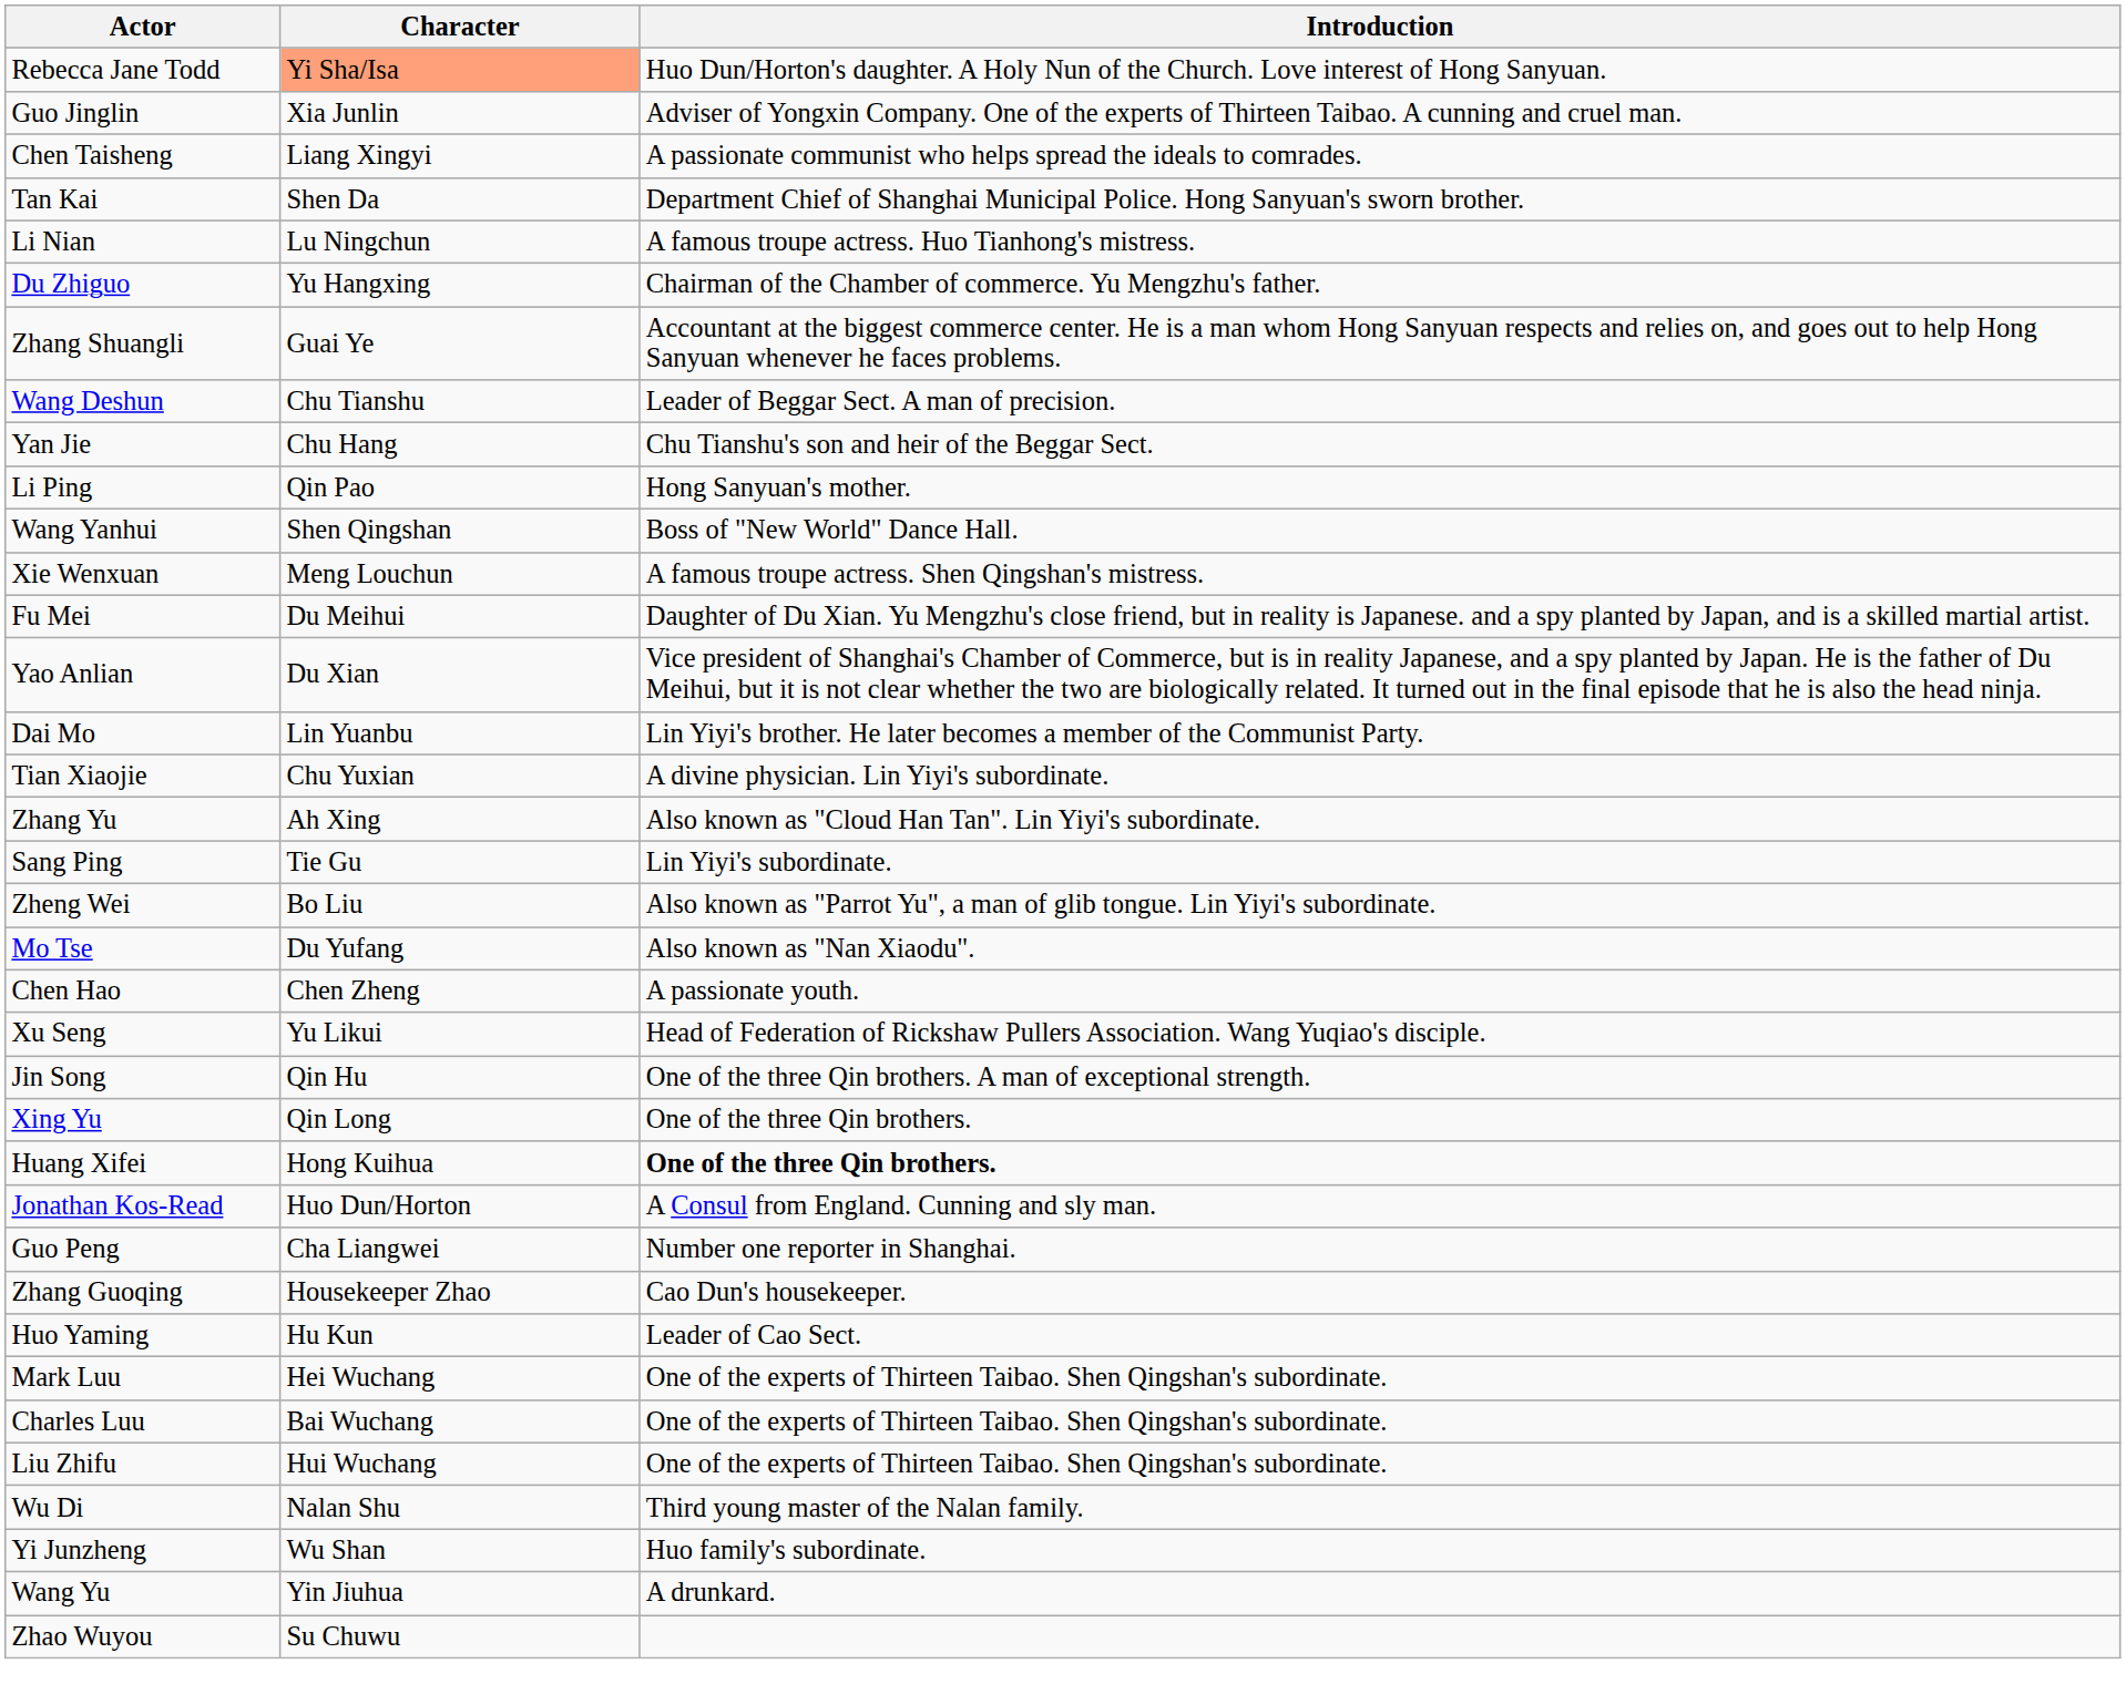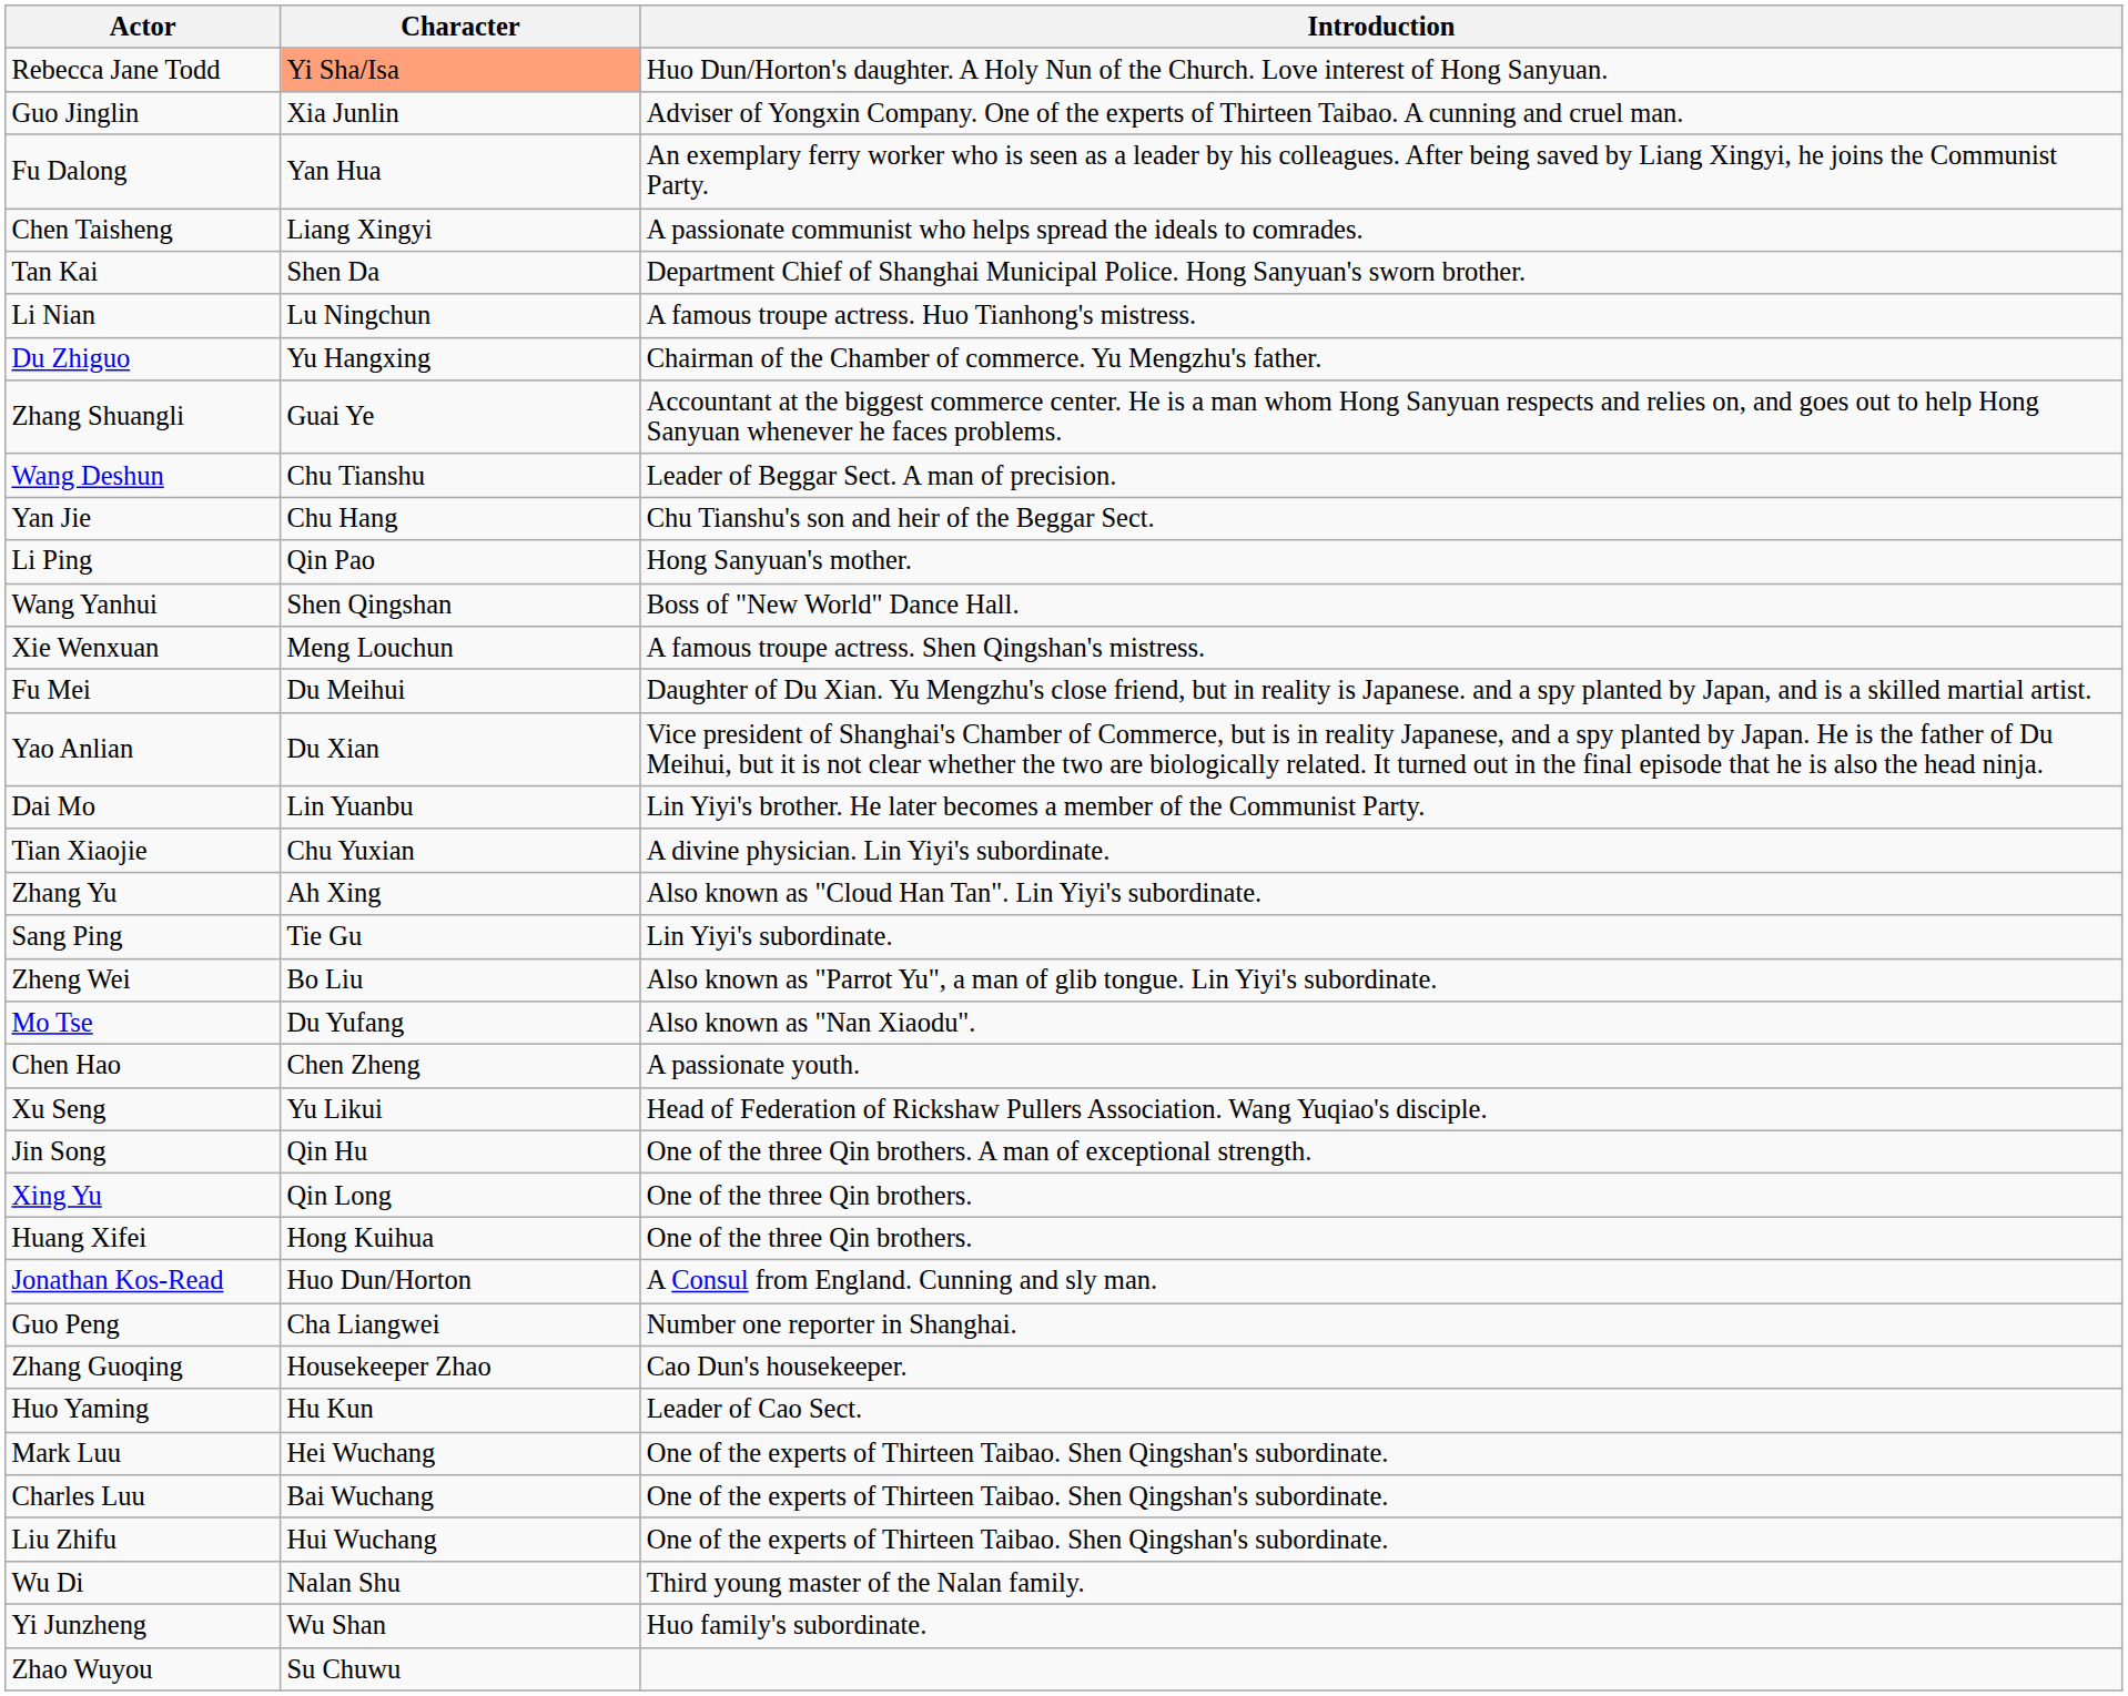 <table class="wikitable">
 <tr>
 <th style="width:13%">Actor</th>
 <th style="width:17%">Character</th>
 <th>Introduction</th>
 </tr>
 <tr>
 <td>Rebecca Jane Todd</td>
 <td style="background: lightsalmon;">Yi Sha/Isa</td>
 <td>Huo Dun/Horton's daughter.  A Holy Nun of the Church.  Love interest of Hong Sanyuan.</td>
 </tr>
 <tr>
 <td>Guo Jinglin</td>
 <td>Xia Junlin</td>
 <td>Adviser of Yongxin Company. One of the experts of Thirteen Taibao. A cunning and cruel man.</td>
+</tr>
+<tr>
+<td>Fu Dalong</td>
+<td>Yan Hua</td>
+<td>An exemplary ferry worker who is seen as a leader by his colleagues. After being saved by Liang Xingyi, he joins the Communist Party.</td>
 </tr>
 <tr>
 <td>Chen Taisheng</td>
 <td>Liang Xingyi</td>
 <td>A passionate communist who helps spread the ideals to comrades.</td>
 </tr>
 <tr>
 <td>Tan Kai</td>
 <td>Shen Da</td>
 <td>Department Chief of Shanghai Municipal Police. Hong Sanyuan's sworn brother.</td>
 </tr>
 <tr>
 <td>Li Nian</td>
 <td>Lu Ningchun</td>
 <td>A famous troupe actress. Huo Tianhong's mistress.</td>
 </tr>
 <tr>
 <td><a href='#'>Du Zhiguo</a></td>
 <td>Yu Hangxing</td>
 <td>Chairman of the Chamber of commerce. Yu Mengzhu's father.</td>
 </tr>
 <tr>
 <td>Zhang Shuangli</td>
 <td>Guai Ye</td>
 <td>Accountant at the biggest commerce center. He is a man whom Hong Sanyuan respects and relies on, and goes out to help Hong Sanyuan whenever he faces problems.</td>
 </tr>
 <tr>
 <td><a href='#'>Wang Deshun</a></td>
 <td>Chu Tianshu</td>
 <td>Leader of Beggar Sect. A man of precision.</td>
 </tr>
 <tr>
 <td>Yan Jie</td>
 <td>Chu Hang</td>
 <td>Chu Tianshu's son and heir of the Beggar Sect.</td>
 </tr>
 <tr>
 <td>Li Ping</td>
 <td>Qin Pao</td>
 <td>Hong Sanyuan's mother.</td>
 </tr>
 <tr>
 <td>Wang Yanhui</td>
 <td>Shen Qingshan</td>
 <td>Boss of "New World" Dance Hall.</td>
 </tr>
 <tr>
 <td>Xie Wenxuan</td>
 <td>Meng Louchun</td>
 <td>A famous troupe actress. Shen Qingshan's mistress.</td>
 </tr>
 <tr>
 <td>Fu Mei</td>
 <td>Du Meihui</td>
 <td>Daughter of Du Xian. Yu Mengzhu's close friend, but in reality is Japanese. and a spy planted by Japan, and is a skilled martial artist.</td>
 </tr>
 <tr>
 <td>Yao Anlian</td>
 <td>Du Xian</td>
 <td>Vice president of Shanghai's Chamber of Commerce, but is in reality Japanese, and a spy planted by Japan. He is the father of Du Meihui, but it is not clear whether the two are biologically related. It turned out in the final episode that he is also the head ninja.</td>
 </tr>
 <tr>
 <td>Dai Mo</td>
 <td>Lin Yuanbu</td>
 <td>Lin Yiyi's brother. He later becomes a member of the Communist Party.</td>
 </tr>
 <tr>
 <td>Tian Xiaojie</td>
 <td>Chu Yuxian</td>
 <td>A divine physician. Lin Yiyi's subordinate.</td>
 </tr>
 <tr>
 <td>Zhang Yu</td>
 <td>Ah Xing</td>
 <td>Also known as "Cloud Han Tan". Lin Yiyi's subordinate.</td>
 </tr>
 <tr>
 <td>Sang Ping</td>
 <td>Tie Gu</td>
 <td>Lin Yiyi's subordinate.</td>
 </tr>
 <tr>
 <td>Zheng Wei</td>
 <td>Bo Liu</td>
 <td>Also known as "Parrot Yu", a man of glib tongue. Lin Yiyi's subordinate.</td>
 </tr>
 <tr>
 <td><a href='#'>Mo Tse</a></td>
 <td>Du Yufang</td>
 <td>Also known as "Nan Xiaodu".</td>
 </tr>
 <tr>
 <td>Chen Hao</td>
 <td>Chen Zheng</td>
 <td>A passionate youth.</td>
 </tr>
 <tr>
 <td>Xu Seng</td>
 <td>Yu Likui</td>
 <td>Head of Federation of Rickshaw Pullers Association. Wang Yuqiao's disciple.</td>
 </tr>
 <tr>
 <td>Jin Song</td>
 <td>Qin Hu</td>
 <td>One of the three Qin brothers. A man of exceptional strength.</td>
 </tr>
 <tr>
 <td><a href='#'>Xing Yu</a></td>
 <td>Qin Long</td>
 <td>One of the three Qin brothers.</td>
 </tr>
 <tr>
 <td>Huang Xifei</td>
 <td>Hong Kuihua</td>
-<td><strong>One of the three Qin brothers.</strong></td>
+<td>One of the three Qin brothers.</td>
 </tr>
 <tr>
 <td><a href='#'>Jonathan Kos-Read</a></td>
 <td>Huo Dun/Horton</td>
 <td>A <a href='#'>Consul</a> from England. Cunning and sly man.</td>
 </tr>
 <tr>
 <td>Guo Peng</td>
 <td>Cha Liangwei</td>
 <td>Number one reporter in Shanghai.</td>
 </tr>
 <tr>
 <td>Zhang Guoqing</td>
 <td>Housekeeper Zhao</td>
 <td>Cao Dun's housekeeper.</td>
 </tr>
 <tr>
 <td>Huo Yaming</td>
 <td>Hu Kun</td>
 <td>Leader of Cao Sect.</td>
 </tr>
 <tr>
 <td>Mark Luu</td>
 <td>Hei Wuchang</td>
 <td>One of the experts of Thirteen Taibao. Shen Qingshan's subordinate.</td>
 </tr>
 <tr>
 <td>Charles Luu</td>
 <td>Bai Wuchang</td>
 <td>One of the experts of Thirteen Taibao. Shen Qingshan's subordinate.</td>
 </tr>
 <tr>
 <td>Liu Zhifu</td>
 <td>Hui Wuchang</td>
 <td>One of the experts of Thirteen Taibao. Shen Qingshan's subordinate.</td>
 </tr>
 <tr>
 <td>Wu Di</td>
 <td>Nalan Shu</td>
 <td>Third young master of the Nalan family.</td>
 </tr>
 <tr>
 <td>Yi Junzheng</td>
 <td>Wu Shan</td>
 <td>Huo family's subordinate.</td>
 </tr>
 <tr>
-<td>Wang Yu</td>
-<td>Yin Jiuhua</td>
-<td>A drunkard.</td>
-</tr>
-<tr>
 <td>Zhao Wuyou</td>
 <td>Su Chuwu</td>
 <td></td>
 </tr>
 </table>
